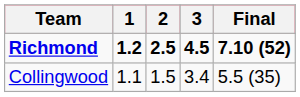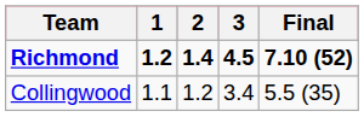 <table class="wikitable" | align="left">
 <tr bgcolor="#FF0033">
 <th>Team</th>
 <th>1</th>
 <th>2</th>
 <th>3</th>
 <th>Final</th>
 </tr>
 <tr>
 <td><strong><a href='#'>Richmond</a></strong></td>
 <td><strong>1.2</strong></td>
-<td><strong>2.5</strong></td>
+<td><strong>1.4</strong></td>
 <td><strong>4.5</strong></td>
 <td><strong>7.10 (52)</strong></td>
 </tr>
 <tr>
 <td><a href='#'>Collingwood</a></td>
 <td>1.1</td>
-<td>1.5</td>
+<td>1.2</td>
 <td>3.4</td>
 <td>5.5 (35)</td>
 </tr>
 </table>
